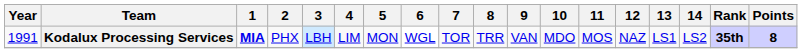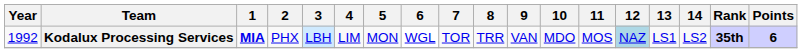 <table class="wikitable" style="text-align:center; font-size:90%">
 <tr>
 <th>Year</th>
 <th>Team</th>
 <th>1</th>
 <th>2</th>
 <th>3</th>
 <th>4</th>
 <th>5</th>
 <th>6</th>
 <th>7</th>
 <th>8</th>
 <th>9</th>
 <th>10</th>
 <th>11</th>
 <th>12</th>
 <th>13</th>
 <th>14</th>
 <th>Rank</th>
 <th>Points</th>
 </tr>
 <tr>
-<td><a href='#'>1991</a></td>
+<td><a href='#'>1992</a></td>
 <th>Kodalux Processing Services</th>
 <td><strong><a href='#'>MIA</a></strong></td>
 <td><a href='#'>PHX</a></td>
 <td style="background:#cfeaff;"><a href='#'>LBH</a><br></td>
 <td><a href='#'>LIM</a></td>
 <td><a href='#'>MON</a></td>
 <td style="background:white;"><a href='#'>WGL</a><br></td>
 <td><a href='#'>TOR</a></td>
 <td><a href='#'>TRR</a></td>
 <td><a href='#'>VAN</a></td>
 <td><a href='#'>MDO</a></td>
 <td><a href='#'>MOS</a></td>
-<td><a href='#'>NAZ</a></td>
+<td style="background: lightblue;"><a href='#'>NAZ</a></td>
 <td><a href='#'>LS1</a></td>
 <td><a href='#'>LS2</a></td>
 <td style="background:#cfcfff;"><strong>35th</strong></td>
-<td style="background:#cfcfff;"><strong>8</strong></td>
+<td style="background:#cfcfff;"><strong>6</strong></td>
 </tr>
 <tr>
 </tr>
 </table>
